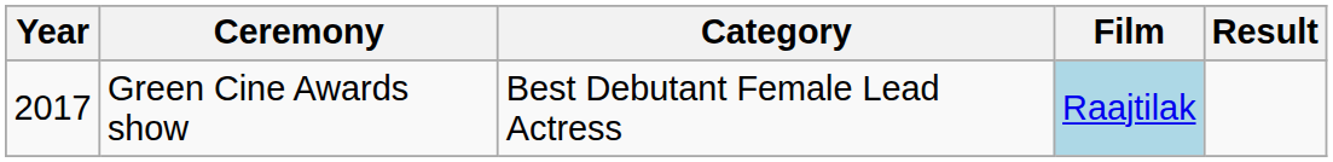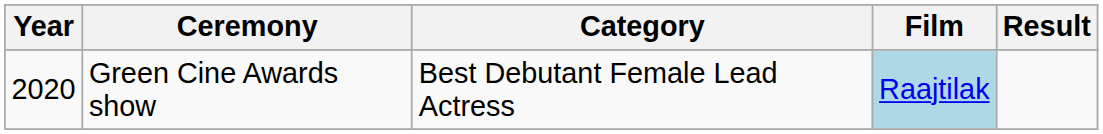 <table class="wikitable">
 <tr>
 <th>Year</th>
 <th>Ceremony</th>
 <th>Category</th>
 <th>Film</th>
 <th>Result</th>
 </tr>
 <tr>
-<td>2017</td>
+<td>2020</td>
 <td>Green Cine Awards show</td>
 <td>Best Debutant Female Lead Actress</td>
 <td style="background: lightblue;"><a href='#'>Raajtilak</a></td>
 <td></td>
 </tr>
 </table>
